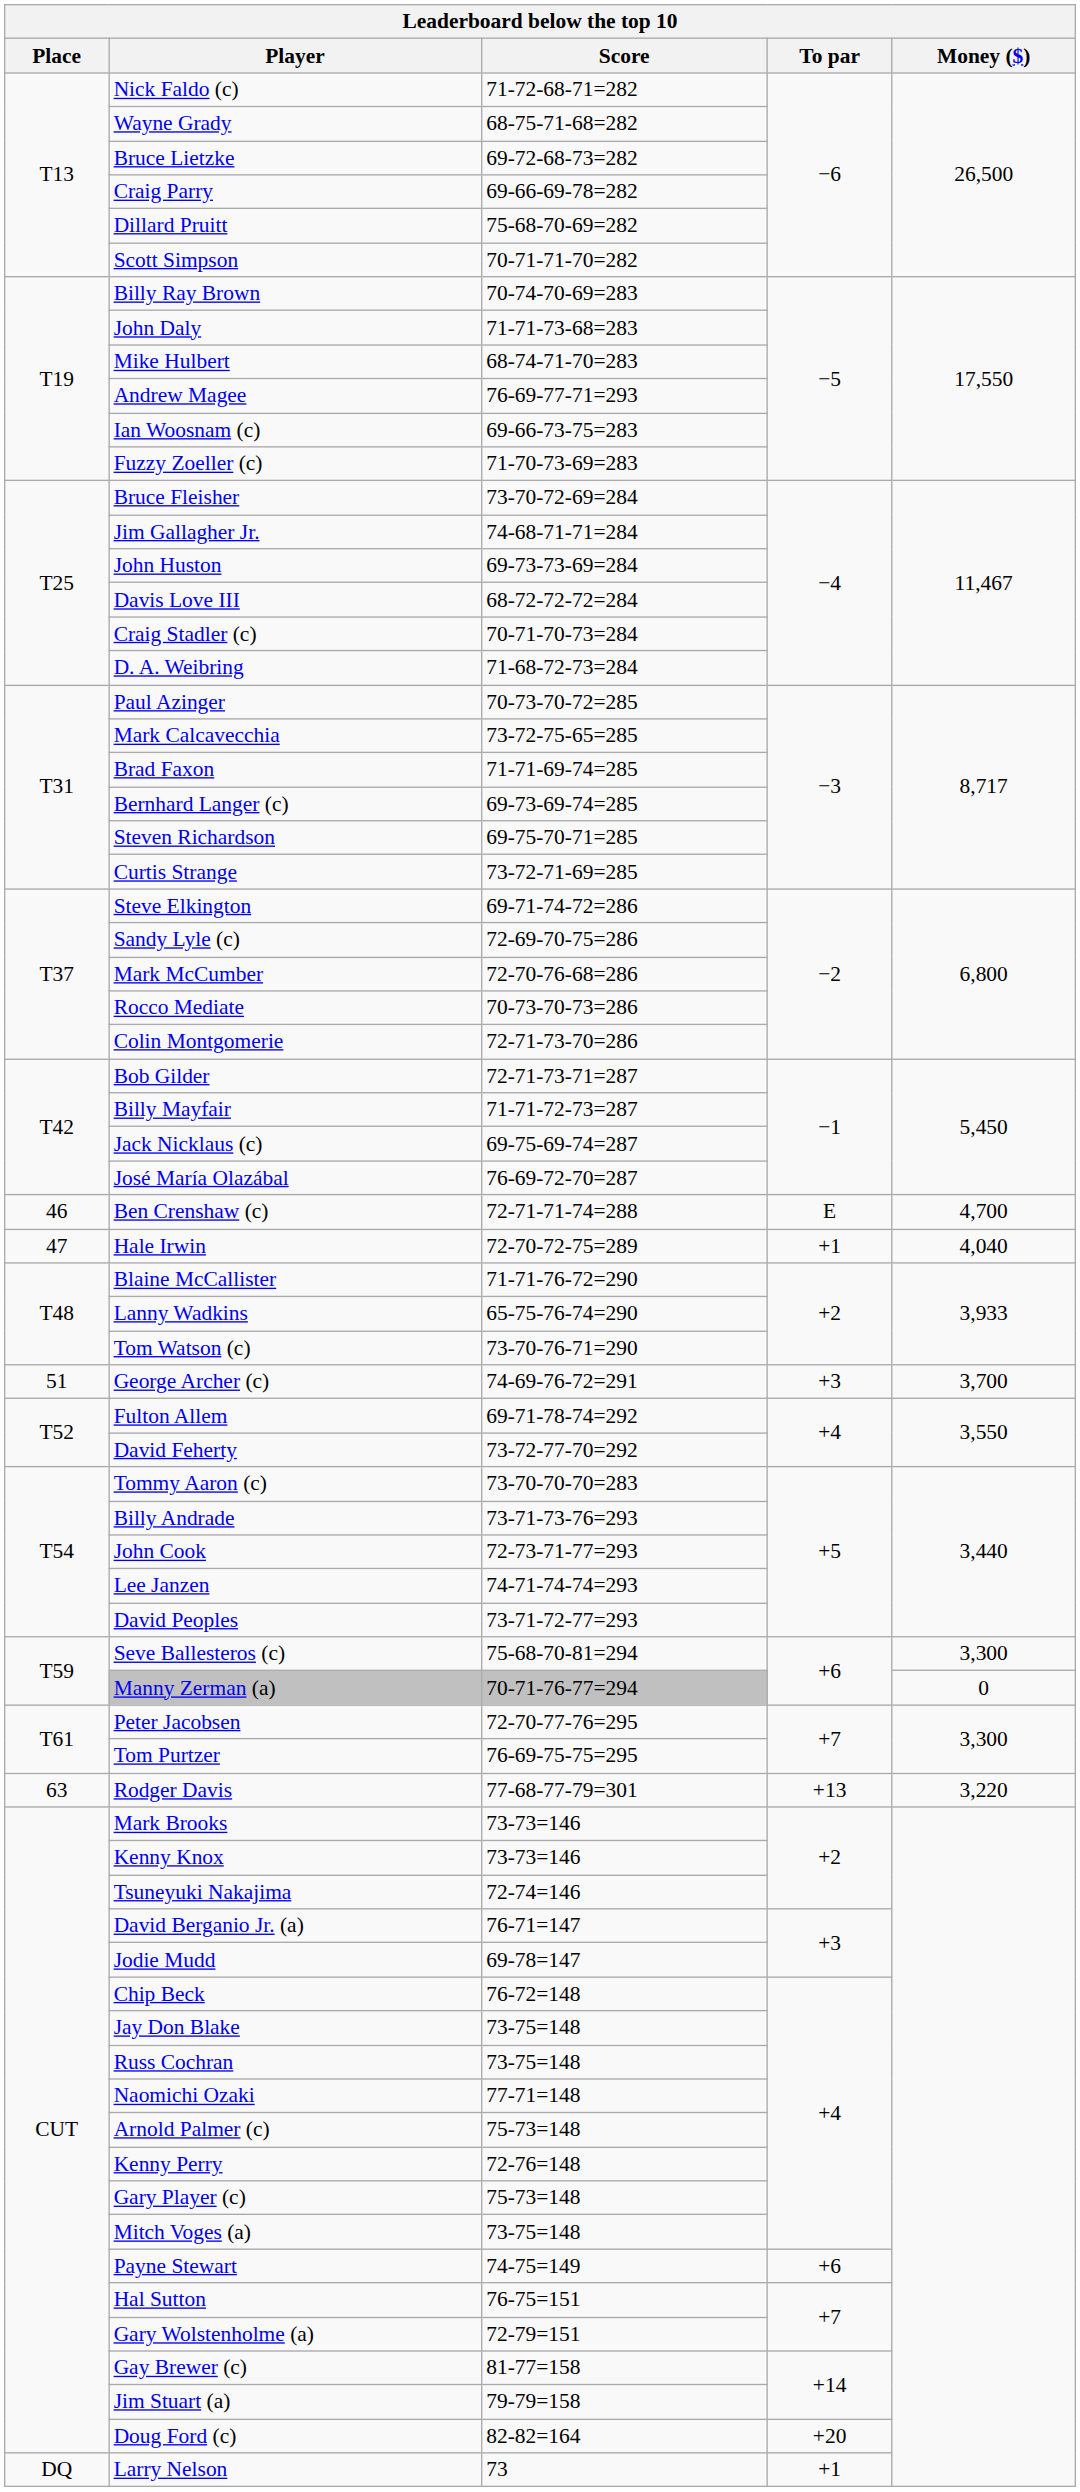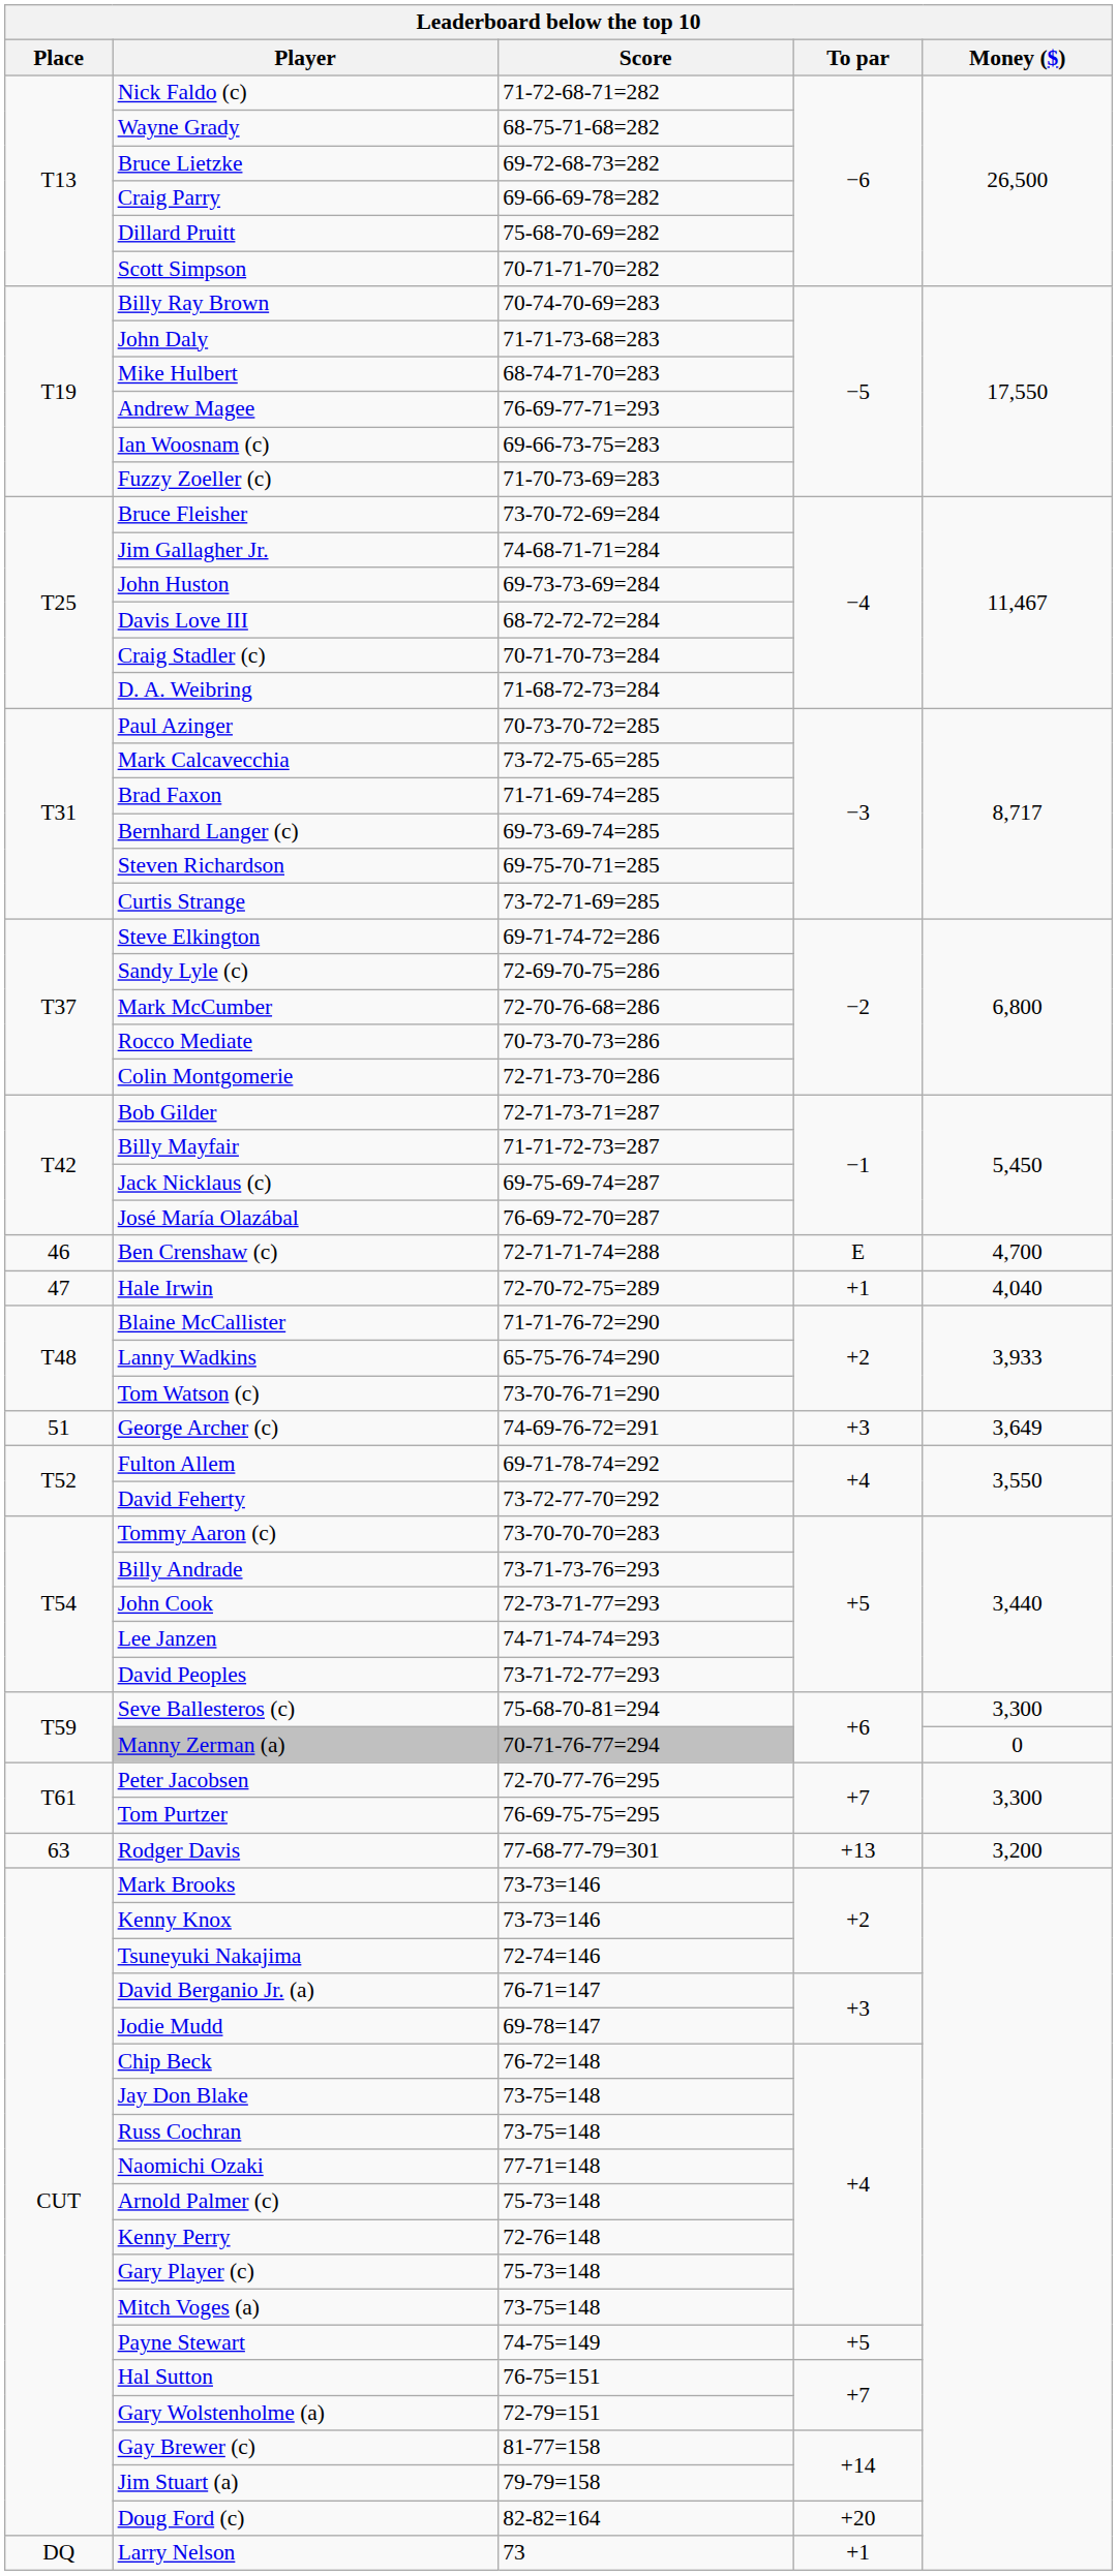 <table class="collapsible collapsed wikitable" style="width:50em;margin-top:-1px;">
 <tr>
 <th scope="col" colspan="6">Leaderboard below the top 10</th>
 </tr>
 <tr>
 <th>Place</th>
 <th>Player</th>
 <th>Score</th>
 <th>To par</th>
 <th>Money (<a href='#'>$</a>)</th>
 </tr>
 <tr>
 <td rowspan=6 align=center>T13</td>
 <td> <a href='#'>Nick Faldo</a> (c)</td>
 <td>71-72-68-71=282</td>
 <td rowspan=6 align=center>−6</td>
 <td rowspan=6 align=center>26,500</td>
 </tr>
 <tr>
 <td> <a href='#'>Wayne Grady</a></td>
 <td>68-75-71-68=282</td>
 </tr>
 <tr>
 <td> <a href='#'>Bruce Lietzke</a></td>
 <td>69-72-68-73=282</td>
 </tr>
 <tr>
 <td> <a href='#'>Craig Parry</a></td>
 <td>69-66-69-78=282</td>
 </tr>
 <tr>
 <td> <a href='#'>Dillard Pruitt</a></td>
 <td>75-68-70-69=282</td>
 </tr>
 <tr>
 <td> <a href='#'>Scott Simpson</a></td>
 <td>70-71-71-70=282</td>
 </tr>
 <tr>
 <td rowspan=6 align=center>T19</td>
 <td> <a href='#'>Billy Ray Brown</a></td>
 <td>70-74-70-69=283</td>
 <td rowspan=6 align=center>−5</td>
 <td rowspan=6 align=center>17,550</td>
 </tr>
 <tr>
 <td> <a href='#'>John Daly</a></td>
 <td>71-71-73-68=283</td>
 </tr>
 <tr>
 <td> <a href='#'>Mike Hulbert</a></td>
 <td>68-74-71-70=283</td>
 </tr>
 <tr>
 <td> <a href='#'>Andrew Magee</a></td>
 <td>76-69-77-71=293</td>
 </tr>
 <tr>
 <td> <a href='#'>Ian Woosnam</a> (c)</td>
 <td>69-66-73-75=283</td>
 </tr>
 <tr>
 <td> <a href='#'>Fuzzy Zoeller</a> (c)</td>
 <td>71-70-73-69=283</td>
 </tr>
 <tr>
 <td rowspan=6 align=center>T25</td>
 <td> <a href='#'>Bruce Fleisher</a></td>
 <td>73-70-72-69=284</td>
 <td rowspan=6 align=center>−4</td>
 <td rowspan=6 align=center>11,467</td>
 </tr>
 <tr>
 <td> <a href='#'>Jim Gallagher Jr.</a></td>
 <td>74-68-71-71=284</td>
 </tr>
 <tr>
 <td> <a href='#'>John Huston</a></td>
 <td>69-73-73-69=284</td>
 </tr>
 <tr>
 <td> <a href='#'>Davis Love III</a></td>
 <td>68-72-72-72=284</td>
 </tr>
 <tr>
 <td> <a href='#'>Craig Stadler</a> (c)</td>
 <td>70-71-70-73=284</td>
 </tr>
 <tr>
 <td> <a href='#'>D. A. Weibring</a></td>
 <td>71-68-72-73=284</td>
 </tr>
 <tr>
 <td rowspan=6 align=center>T31</td>
 <td> <a href='#'>Paul Azinger</a></td>
 <td>70-73-70-72=285</td>
 <td rowspan=6 align=center>−3</td>
 <td rowspan=6 align=center>8,717</td>
 </tr>
 <tr>
 <td> <a href='#'>Mark Calcavecchia</a></td>
 <td>73-72-75-65=285</td>
 </tr>
 <tr>
 <td> <a href='#'>Brad Faxon</a></td>
 <td>71-71-69-74=285</td>
 </tr>
 <tr>
 <td> <a href='#'>Bernhard Langer</a> (c)</td>
 <td>69-73-69-74=285</td>
 </tr>
 <tr>
 <td> <a href='#'>Steven Richardson</a></td>
 <td>69-75-70-71=285</td>
 </tr>
 <tr>
 <td> <a href='#'>Curtis Strange</a></td>
 <td>73-72-71-69=285</td>
 </tr>
 <tr>
 <td rowspan=5 align=center>T37</td>
 <td> <a href='#'>Steve Elkington</a></td>
 <td>69-71-74-72=286</td>
 <td rowspan=5 align=center>−2</td>
 <td rowspan=5 align=center>6,800</td>
 </tr>
 <tr>
 <td> <a href='#'>Sandy Lyle</a> (c)</td>
 <td>72-69-70-75=286</td>
 </tr>
 <tr>
 <td> <a href='#'>Mark McCumber</a></td>
 <td>72-70-76-68=286</td>
 </tr>
 <tr>
 <td> <a href='#'>Rocco Mediate</a></td>
 <td>70-73-70-73=286</td>
 </tr>
 <tr>
 <td> <a href='#'>Colin Montgomerie</a></td>
 <td>72-71-73-70=286</td>
 </tr>
 <tr>
 <td rowspan=4 align=center>T42</td>
 <td> <a href='#'>Bob Gilder</a></td>
 <td>72-71-73-71=287</td>
 <td rowspan=4 align=center>−1</td>
 <td rowspan=4 align=center>5,450</td>
 </tr>
 <tr>
 <td> <a href='#'>Billy Mayfair</a></td>
 <td>71-71-72-73=287</td>
 </tr>
 <tr>
 <td> <a href='#'>Jack Nicklaus</a> (c)</td>
 <td>69-75-69-74=287</td>
 </tr>
 <tr>
 <td> <a href='#'>José María Olazábal</a></td>
 <td>76-69-72-70=287</td>
 </tr>
 <tr>
 <td align=center>46</td>
 <td> <a href='#'>Ben Crenshaw</a> (c)</td>
 <td>72-71-71-74=288</td>
 <td align=center>E</td>
 <td align=center>4,700</td>
 </tr>
 <tr>
 <td align=center>47</td>
 <td> <a href='#'>Hale Irwin</a></td>
 <td>72-70-72-75=289</td>
 <td align=center>+1</td>
 <td align=center>4,040</td>
 </tr>
 <tr>
 <td rowspan=3 align=center>T48</td>
 <td> <a href='#'>Blaine McCallister</a></td>
 <td>71-71-76-72=290</td>
 <td rowspan=3 align=center>+2</td>
 <td rowspan=3 align=center>3,933</td>
 </tr>
 <tr>
 <td> <a href='#'>Lanny Wadkins</a></td>
 <td>65-75-76-74=290</td>
 </tr>
 <tr>
 <td> <a href='#'>Tom Watson</a> (c)</td>
 <td>73-70-76-71=290</td>
 </tr>
 <tr>
 <td align=center>51</td>
 <td> <a href='#'>George Archer</a> (c)</td>
 <td>74-69-76-72=291</td>
 <td align=center>+3</td>
-<td align=center>3,700</td>
+<td align=center>3,649</td>
 </tr>
 <tr>
 <td rowspan=2 align=center>T52</td>
 <td> <a href='#'>Fulton Allem</a></td>
 <td>69-71-78-74=292</td>
 <td rowspan=2 align=center>+4</td>
 <td rowspan=2 align=center>3,550</td>
 </tr>
 <tr>
 <td> <a href='#'>David Feherty</a></td>
 <td>73-72-77-70=292</td>
 </tr>
 <tr>
 <td rowspan=5 align=center>T54</td>
 <td> <a href='#'>Tommy Aaron</a> (c)</td>
 <td>73-70-70-70=283</td>
 <td rowspan=5 align=center>+5</td>
 <td rowspan=5 align=center>3,440</td>
 </tr>
 <tr>
 <td> <a href='#'>Billy Andrade</a></td>
 <td>73-71-73-76=293</td>
 </tr>
 <tr>
 <td> <a href='#'>John Cook</a></td>
 <td>72-73-71-77=293</td>
 </tr>
 <tr>
 <td> <a href='#'>Lee Janzen</a></td>
 <td>74-71-74-74=293</td>
 </tr>
 <tr>
 <td> <a href='#'>David Peoples</a></td>
 <td>73-71-72-77=293</td>
 </tr>
 <tr>
 <td rowspan=2 align=center>T59</td>
 <td> <a href='#'>Seve Ballesteros</a> (c)</td>
 <td>75-68-70-81=294</td>
 <td rowspan=2 align=center>+6</td>
 <td align=center>3,300</td>
 </tr>
 <tr>
 <td style="background:silver"> <a href='#'>Manny Zerman</a> (a)</td>
 <td style="background:silver">70-71-76-77=294</td>
 <td align=center>0</td>
 </tr>
 <tr>
 <td rowspan=2 align=center>T61</td>
 <td> <a href='#'>Peter Jacobsen</a></td>
 <td>72-70-77-76=295</td>
 <td rowspan=2 align=center>+7</td>
 <td rowspan=2 align=center>3,300</td>
 </tr>
 <tr>
 <td> <a href='#'>Tom Purtzer</a></td>
 <td>76-69-75-75=295</td>
 </tr>
 <tr>
 <td align=center>63</td>
 <td> <a href='#'>Rodger Davis</a></td>
 <td>77-68-77-79=301</td>
 <td align=center>+13</td>
-<td align=center>3,220</td>
+<td align=center>3,200</td>
 </tr>
 <tr>
 <td rowspan=19 align=center>CUT</td>
 <td> <a href='#'>Mark Brooks</a></td>
 <td>73-73=146</td>
 <td rowspan=3 align=center>+2</td>
 <td rowspan=20 align=center></td>
 </tr>
 <tr>
 <td> <a href='#'>Kenny Knox</a></td>
 <td>73-73=146</td>
 </tr>
 <tr>
 <td> <a href='#'>Tsuneyuki Nakajima</a></td>
 <td>72-74=146</td>
 </tr>
 <tr>
 <td> <a href='#'>David Berganio Jr.</a> (a)</td>
 <td>76-71=147</td>
 <td rowspan=2 align=center>+3</td>
 </tr>
 <tr>
 <td> <a href='#'>Jodie Mudd</a></td>
 <td>69-78=147</td>
 </tr>
 <tr>
 <td> <a href='#'>Chip Beck</a></td>
 <td>76-72=148</td>
 <td rowspan=8 align=center>+4</td>
 </tr>
 <tr>
 <td> <a href='#'>Jay Don Blake</a></td>
 <td>73-75=148</td>
 </tr>
 <tr>
 <td> <a href='#'>Russ Cochran</a></td>
 <td>73-75=148</td>
 </tr>
 <tr>
 <td> <a href='#'>Naomichi Ozaki</a></td>
 <td>77-71=148</td>
 </tr>
 <tr>
 <td> <a href='#'>Arnold Palmer</a> (c)</td>
 <td>75-73=148</td>
 </tr>
 <tr>
 <td> <a href='#'>Kenny Perry</a></td>
 <td>72-76=148</td>
 </tr>
 <tr>
 <td> <a href='#'>Gary Player</a> (c)</td>
 <td>75-73=148</td>
 </tr>
 <tr>
 <td> <a href='#'>Mitch Voges</a> (a)</td>
 <td>73-75=148</td>
 </tr>
 <tr>
 <td> <a href='#'>Payne Stewart</a></td>
 <td>74-75=149</td>
-<td align=center>+6</td>
+<td align=center>+5</td>
 </tr>
 <tr>
 <td> <a href='#'>Hal Sutton</a></td>
 <td>76-75=151</td>
 <td rowspan=2 align=center>+7</td>
 </tr>
 <tr>
 <td> <a href='#'>Gary Wolstenholme</a> (a)</td>
 <td>72-79=151</td>
 </tr>
 <tr>
 <td> <a href='#'>Gay Brewer</a> (c)</td>
 <td>81-77=158</td>
 <td rowspan=2 align=center>+14</td>
 </tr>
 <tr>
 <td> <a href='#'>Jim Stuart</a> (a)</td>
 <td>79-79=158</td>
 </tr>
 <tr>
 <td> <a href='#'>Doug Ford</a> (c)</td>
 <td>82-82=164</td>
 <td align=center>+20</td>
 </tr>
 <tr>
 <td align=center>DQ</td>
 <td> <a href='#'>Larry Nelson</a></td>
 <td>73</td>
 <td align=center>+1</td>
 </tr>
 </table>
